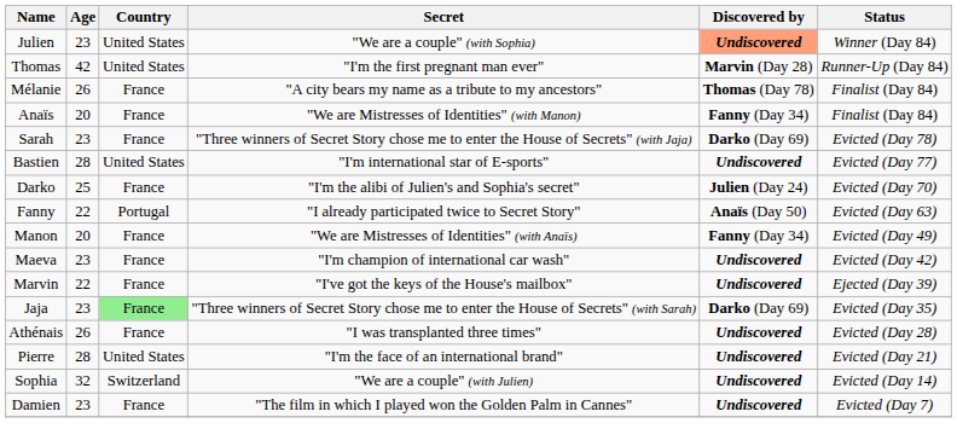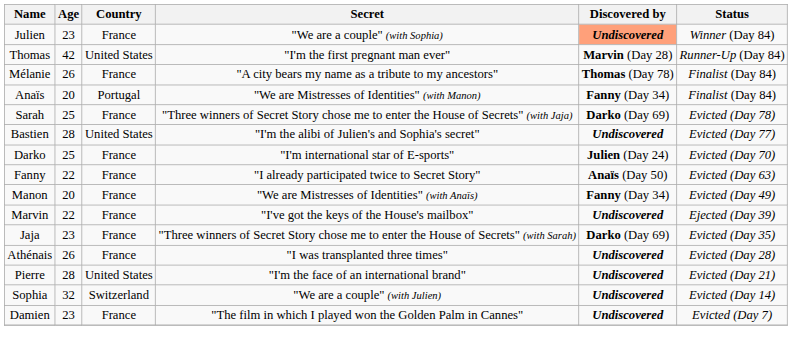 <table class="wikitable sortable centre" style="text-align:center;font-size:100%;">
 <tr>
 <th>Name</th>
 <th>Age</th>
 <th>Country</th>
 <th>Secret</th>
 <th>Discovered by</th>
 <th>Status</th>
 </tr>
 <tr>
 <td>Julien</td>
 <td>23</td>
-<td>United States</td>
+<td>France</td>
 <td>"We are a couple" <small><em>(with Sophia)</em></small></td>
 <td style="background: lightsalmon;"><strong><em>Undiscovered</em></strong></td>
 <td><em>Winner</em> (Day 84)</td>
 </tr>
 <tr>
 <td>Thomas</td>
 <td>42</td>
 <td>United States</td>
 <td>"I'm the first pregnant man ever"</td>
 <td><strong>Marvin</strong> (Day 28)</td>
 <td><em>Runner-Up</em> (Day 84)</td>
 </tr>
 <tr>
 <td>Mélanie</td>
 <td>26</td>
 <td>France</td>
 <td>"A city bears my name as a tribute to my ancestors"</td>
 <td><strong>Thomas</strong> (Day 78)</td>
 <td><em>Finalist</em> (Day 84)</td>
 </tr>
 <tr>
 <td>Anaïs</td>
 <td>20</td>
-<td>France</td>
+<td>Portugal</td>
 <td>"We are Mistresses of Identities" <small><em>(with Manon)</em></small></td>
 <td><strong>Fanny</strong> (Day 34)</td>
 <td><em>Finalist</em> (Day 84)</td>
 </tr>
 <tr>
 <td>Sarah</td>
-<td>23</td>
+<td>25</td>
 <td>France</td>
 <td>"Three winners of Secret Story chose me to enter the House of Secrets" <small><em>(with Jaja)</em></small></td>
 <td><strong>Darko</strong> (Day 69)</td>
 <td><em>Evicted (Day 78)</em></td>
 </tr>
 <tr>
 <td>Bastien</td>
 <td>28</td>
 <td>United States</td>
-<td>"I'm international star of E-sports"</td>
+<td>"I'm the alibi of Julien's and Sophia's secret"</td>
 <td><strong><em>Undiscovered</em></strong></td>
 <td><em>Evicted (Day 77)</em></td>
 </tr>
 <tr>
 <td>Darko</td>
 <td>25</td>
 <td>France</td>
-<td>"I'm the alibi of Julien's and Sophia's secret"</td>
+<td>"I'm international star of E-sports"</td>
 <td><strong>Julien</strong> (Day 24)</td>
 <td><em>Evicted (Day 70)</em></td>
 </tr>
 <tr>
 <td>Fanny</td>
 <td>22</td>
-<td>Portugal</td>
+<td>France</td>
 <td>"I already participated twice to Secret Story"</td>
 <td><strong>Anaïs</strong> (Day 50)</td>
 <td><em>Evicted (Day 63)</em></td>
 </tr>
 <tr>
 <td>Manon</td>
 <td>20</td>
 <td>France</td>
 <td>"We are Mistresses of Identities" <small><em>(with Anaïs)</em></small></td>
 <td><strong>Fanny</strong> (Day 34)</td>
 <td><em>Evicted (Day 49)</em></td>
 </tr>
 <tr>
-<td>Maeva</td>
-<td>23</td>
-<td>France</td>
-<td>"I'm champion of international car wash"</td>
-<td><strong><em>Undiscovered</em></strong></td>
-<td><em>Evicted (Day 42)</em></td>
-</tr>
-<tr>
 <td>Marvin</td>
 <td>22</td>
 <td>France</td>
 <td>"I've got the keys of the House's mailbox"</td>
 <td><strong><em>Undiscovered</em></strong></td>
 <td><em>Ejected (Day 39)</em></td>
 </tr>
 <tr>
 <td>Jaja</td>
 <td>23</td>
-<td style="background: lightgreen;">France</td>
+<td>France</td>
 <td>"Three winners of Secret Story chose me to enter the House of Secrets" <small><em>(with Sarah)</em></small></td>
 <td><strong>Darko</strong> (Day 69)</td>
 <td><em>Evicted (Day 35)</em></td>
 </tr>
 <tr>
 <td>Athénais</td>
 <td>26</td>
 <td>France</td>
 <td>"I was transplanted three times"</td>
 <td><strong><em>Undiscovered</em></strong></td>
 <td><em>Evicted (Day 28)</em></td>
 </tr>
 <tr>
 <td>Pierre</td>
 <td>28</td>
 <td>United States</td>
 <td>"I'm the face of an international brand"</td>
 <td><strong><em>Undiscovered</em></strong></td>
 <td><em>Evicted (Day 21)</em></td>
 </tr>
 <tr>
 <td>Sophia</td>
 <td>32</td>
 <td>Switzerland</td>
 <td>"We are a couple" <small><em>(with Julien)</em></small></td>
 <td><strong><em>Undiscovered</em></strong></td>
 <td><em>Evicted (Day 14)</em></td>
 </tr>
 <tr>
 <td>Damien</td>
 <td>23</td>
 <td>France</td>
 <td>"The film in which I played won the Golden Palm in Cannes"</td>
 <td><strong><em>Undiscovered</em></strong></td>
 <td><em>Evicted (Day 7)</em></td>
 </tr>
 <tr>
 </tr>
 </table>
